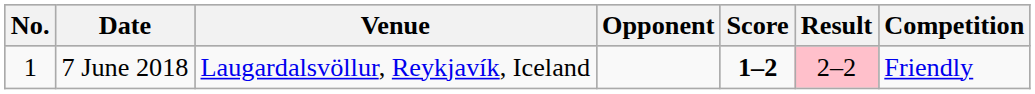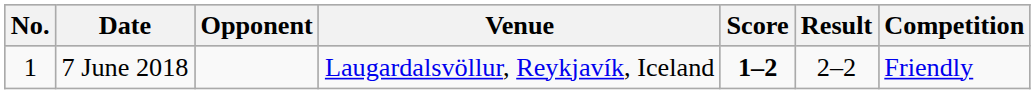 <table class="wikitable sortable">
 <tr>
 <th scope="col">No.</th>
 <th scope="col">Date</th>
+<th scope="col">Opponent</th>
 <th scope="col">Venue</th>
-<th scope="col">Opponent</th>
 <th scope="col">Score</th>
 <th scope="col">Result</th>
 <th scope="col">Competition</th>
 </tr>
 <tr>
 <td style="text-align:center">1</td>
 <td>7 June 2018</td>
+<td></td>
 <td><a href='#'>Laugardalsvöllur</a>, <a href='#'>Reykjavík</a>, Iceland</td>
-<td></td>
 <td style="text-align:center"><strong>1–2</strong></td>
-<td style="background: pink; text-align:center">2–2</td>
+<td style="text-align:center">2–2</td>
 <td><a href='#'>Friendly</a></td>
 </tr>
 </table>
